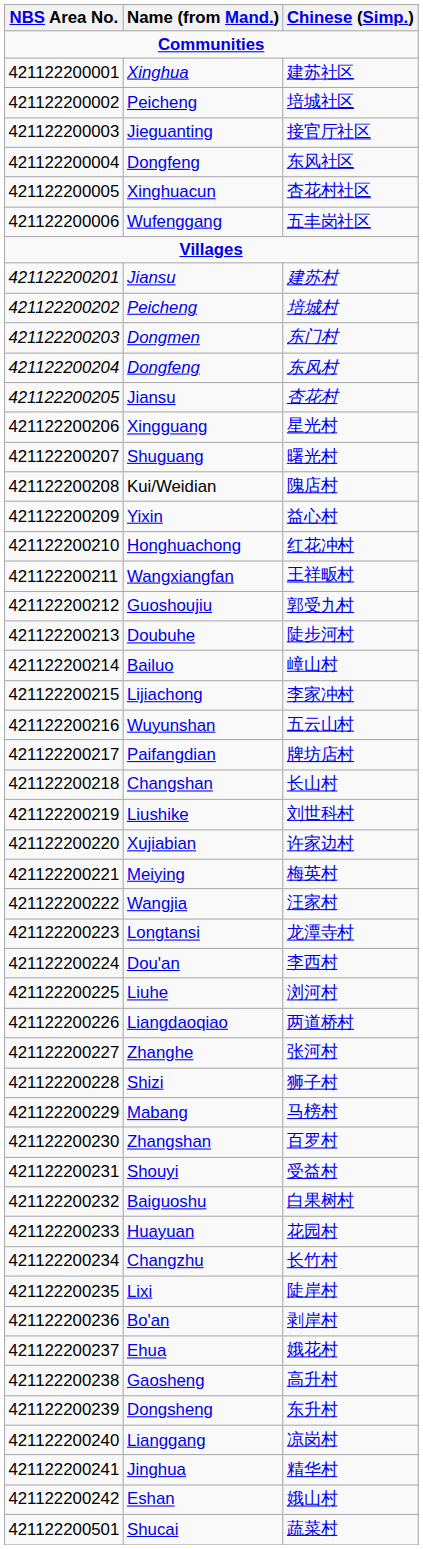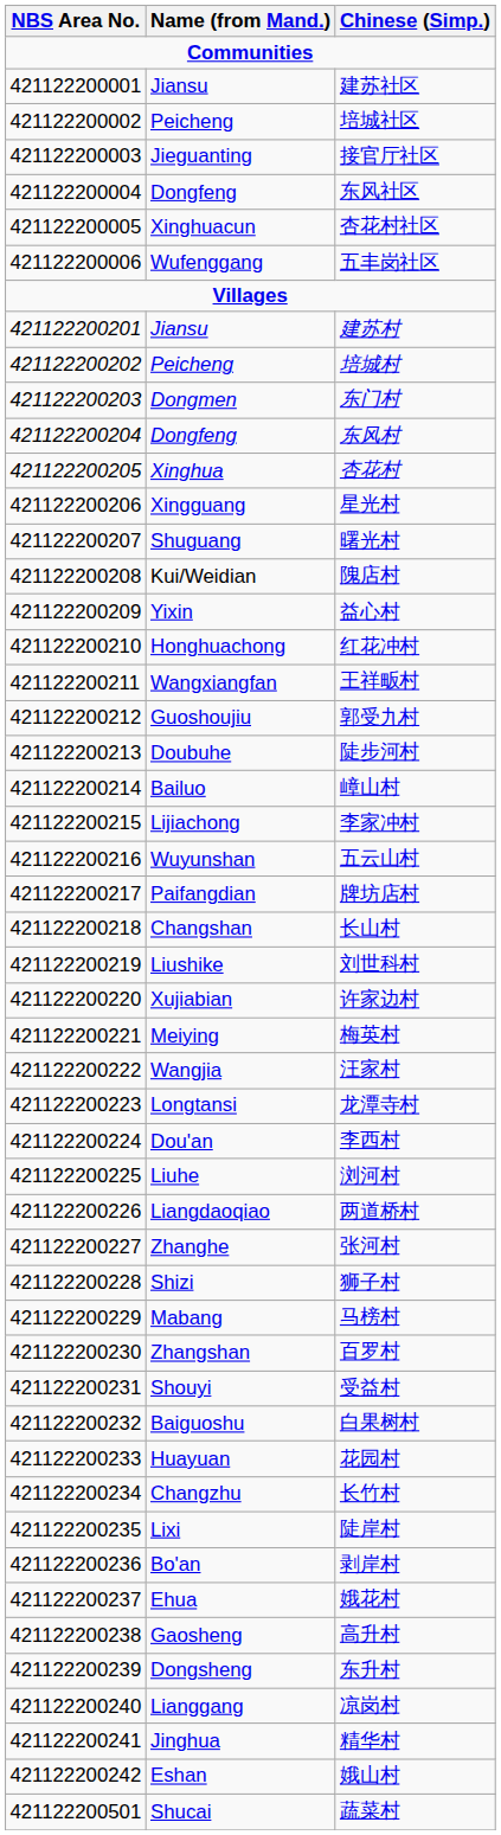 <table class="wikitable sortable">
 <tr>
 <th><a href='#'>NBS</a> Area No.</th>
 <th>Name (from <a href='#'>Mand.</a>)</th>
 <th><a href='#'>Chinese</a> (<a href='#'>Simp.</a>)</th>
 </tr>
 <tr>
 <td colspan="7" style="text-align:center;"><strong><a href='#'>Communities</a></strong></td>
 </tr>
 <tr>
 <td>421122200001</td>
-<td><em><a href='#'>Xinghua</a></em></td>
+<td><a href='#'>Jiansu</a></td>
 <td><a href='#'>建苏社区</a></td>
 </tr>
 <tr>
 <td>421122200002</td>
 <td><a href='#'>Peicheng</a></td>
 <td><a href='#'>培城社区</a></td>
 </tr>
 <tr>
 <td>421122200003</td>
 <td><a href='#'>Jieguanting</a></td>
 <td><a href='#'>接官厅社区</a></td>
 </tr>
 <tr>
 <td>421122200004</td>
 <td><a href='#'>Dongfeng</a></td>
 <td><a href='#'>东风社区</a></td>
 </tr>
 <tr>
 <td>421122200005</td>
 <td><a href='#'>Xinghuacun</a></td>
 <td><a href='#'>杏花村社区</a></td>
 </tr>
 <tr>
 <td>421122200006</td>
 <td><a href='#'>Wufenggang</a></td>
 <td><a href='#'>五丰岗社区</a></td>
 </tr>
 <tr>
 <td colspan="7" style="text-align:center;"><strong><a href='#'>Villages</a></strong></td>
 </tr>
 <tr>
 <td><em>421122200201</em></td>
 <td><em><a href='#'>Jiansu</a></em></td>
 <td><em><a href='#'>建苏村</a></em></td>
 </tr>
 <tr>
 <td><em>421122200202</em></td>
 <td><em><a href='#'>Peicheng</a></em></td>
 <td><em><a href='#'>培城村</a></em></td>
 </tr>
 <tr>
 <td><em>421122200203</em></td>
 <td><em><a href='#'>Dongmen</a></em></td>
 <td><em><a href='#'>东门村</a></em></td>
 </tr>
 <tr>
 <td><em>421122200204</em></td>
 <td><em><a href='#'>Dongfeng</a></em></td>
 <td><em><a href='#'>东风村</a></em></td>
 </tr>
 <tr>
 <td><em>421122200205</em></td>
-<td><a href='#'>Jiansu</a></td>
+<td><em><a href='#'>Xinghua</a></em></td>
 <td><em><a href='#'>杏花村</a></em></td>
 </tr>
 <tr>
 <td>421122200206</td>
 <td><a href='#'>Xingguang</a></td>
 <td><a href='#'>星光村</a></td>
 </tr>
 <tr>
 <td>421122200207</td>
 <td><a href='#'>Shuguang</a></td>
 <td><a href='#'>曙光村</a></td>
 </tr>
 <tr>
 <td>421122200208</td>
 <td>Kui/Weidian</td>
 <td><a href='#'>隗店村</a></td>
 </tr>
 <tr>
 <td>421122200209</td>
 <td><a href='#'>Yixin</a></td>
 <td><a href='#'>益心村</a></td>
 </tr>
 <tr>
 <td>421122200210</td>
 <td><a href='#'>Honghuachong</a></td>
 <td><a href='#'>红花冲村</a></td>
 </tr>
 <tr>
 <td>421122200211</td>
 <td><a href='#'>Wangxiangfan</a></td>
 <td><a href='#'>王祥畈村</a></td>
 </tr>
 <tr>
 <td>421122200212</td>
 <td><a href='#'>Guoshoujiu</a></td>
 <td><a href='#'>郭受九村</a></td>
 </tr>
 <tr>
 <td>421122200213</td>
 <td><a href='#'>Doubuhe</a></td>
 <td><a href='#'>陡步河村</a></td>
 </tr>
 <tr>
 <td>421122200214</td>
 <td><a href='#'>Bailuo</a></td>
 <td><a href='#'>嶂山村</a></td>
 </tr>
 <tr>
 <td>421122200215</td>
 <td><a href='#'>Lijiachong</a></td>
 <td><a href='#'>李家冲村</a></td>
 </tr>
 <tr>
 <td>421122200216</td>
 <td><a href='#'>Wuyunshan</a></td>
 <td><a href='#'>五云山村</a></td>
 </tr>
 <tr>
 <td>421122200217</td>
 <td><a href='#'>Paifangdian</a></td>
 <td><a href='#'>牌坊店村</a></td>
 </tr>
 <tr>
 <td>421122200218</td>
 <td><a href='#'>Changshan</a></td>
 <td><a href='#'>长山村</a></td>
 </tr>
 <tr>
 <td>421122200219</td>
 <td><a href='#'>Liushike</a></td>
 <td><a href='#'>刘世科村</a></td>
 </tr>
 <tr>
 <td>421122200220</td>
 <td><a href='#'>Xujiabian</a></td>
 <td><a href='#'>许家边村</a></td>
 </tr>
 <tr>
 <td>421122200221</td>
 <td><a href='#'>Meiying</a></td>
 <td><a href='#'>梅英村</a></td>
 </tr>
 <tr>
 <td>421122200222</td>
 <td><a href='#'>Wangjia</a></td>
 <td><a href='#'>汪家村</a></td>
 </tr>
 <tr>
 <td>421122200223</td>
 <td><a href='#'>Longtansi</a></td>
 <td><a href='#'>龙潭寺村</a></td>
 </tr>
 <tr>
 <td>421122200224</td>
 <td><a href='#'>Dou'an</a></td>
 <td><a href='#'>李西村</a></td>
 </tr>
 <tr>
 <td>421122200225</td>
 <td><a href='#'>Liuhe</a></td>
 <td><a href='#'>浏河村</a></td>
 </tr>
 <tr>
 <td>421122200226</td>
 <td><a href='#'>Liangdaoqiao</a></td>
 <td><a href='#'>两道桥村</a></td>
 </tr>
 <tr>
 <td>421122200227</td>
 <td><a href='#'>Zhanghe</a></td>
 <td><a href='#'>张河村</a></td>
 </tr>
 <tr>
 <td>421122200228</td>
 <td><a href='#'>Shizi</a></td>
 <td><a href='#'>狮子村</a></td>
 </tr>
 <tr>
 <td>421122200229</td>
 <td><a href='#'>Mabang</a></td>
 <td><a href='#'>马榜村</a></td>
 </tr>
 <tr>
 <td>421122200230</td>
 <td><a href='#'>Zhangshan</a></td>
 <td><a href='#'>百罗村</a></td>
 </tr>
 <tr>
 <td>421122200231</td>
 <td><a href='#'>Shouyi</a></td>
 <td><a href='#'>受益村</a></td>
 </tr>
 <tr>
 <td>421122200232</td>
 <td><a href='#'>Baiguoshu</a></td>
 <td><a href='#'>白果树村</a></td>
 </tr>
 <tr>
 <td>421122200233</td>
 <td><a href='#'>Huayuan</a></td>
 <td><a href='#'>花园村</a></td>
 </tr>
 <tr>
 <td>421122200234</td>
 <td><a href='#'>Changzhu</a></td>
 <td><a href='#'>长竹村</a></td>
 </tr>
 <tr>
 <td>421122200235</td>
 <td><a href='#'>Lixi</a></td>
 <td><a href='#'>陡岸村</a></td>
 </tr>
 <tr>
 <td>421122200236</td>
 <td><a href='#'>Bo'an</a></td>
 <td><a href='#'>剥岸村</a></td>
 </tr>
 <tr>
 <td>421122200237</td>
 <td><a href='#'>Ehua</a></td>
 <td><a href='#'>娥花村</a></td>
 </tr>
 <tr>
 <td>421122200238</td>
 <td><a href='#'>Gaosheng</a></td>
 <td><a href='#'>高升村</a></td>
 </tr>
 <tr>
 <td>421122200239</td>
 <td><a href='#'>Dongsheng</a></td>
 <td><a href='#'>东升村</a></td>
 </tr>
 <tr>
 <td>421122200240</td>
 <td><a href='#'>Lianggang</a></td>
 <td><a href='#'>凉岗村</a></td>
 </tr>
 <tr>
 <td>421122200241</td>
 <td><a href='#'>Jinghua</a></td>
 <td><a href='#'>精华村</a></td>
 </tr>
 <tr>
 <td>421122200242</td>
 <td><a href='#'>Eshan</a></td>
 <td><a href='#'>娥山村</a></td>
 </tr>
 <tr>
 <td>421122200501</td>
 <td><a href='#'>Shucai</a></td>
 <td><a href='#'>蔬菜村</a></td>
 </tr>
 </table>
